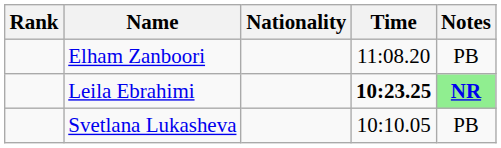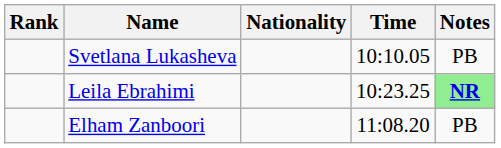 <table class="wikitable sortable" style="text-align:center;font-size:95%">
 <tr>
 <th>Rank</th>
 <th>Name</th>
 <th>Nationality</th>
 <th>Time</th>
 <th>Notes</th>
 </tr>
 <tr>
 <td></td>
-<td style="text-align:left;"><a href='#'>Elham Zanboori</a></td>
+<td style="text-align:left;"><a href='#'>Svetlana Lukasheva</a></td>
 <td style="text-align:left;"></td>
-<td>11:08.20</td>
+<td>10:10.05</td>
 <td>PB</td>
 </tr>
 <tr>
 <td></td>
 <td style="text-align:left;"><a href='#'>Leila Ebrahimi</a></td>
 <td style="text-align:left;"></td>
-<td><strong>10:23.25</strong></td>
+<td>10:23.25</td>
 <td style="background: lightgreen;"><strong><a href='#'>NR</a></strong></td>
 </tr>
 <tr>
 <td></td>
-<td style="text-align:left;"><a href='#'>Svetlana Lukasheva</a></td>
+<td style="text-align:left;"><a href='#'>Elham Zanboori</a></td>
 <td style="text-align:left;"></td>
-<td>10:10.05</td>
+<td>11:08.20</td>
 <td>PB</td>
 </tr>
 </table>
